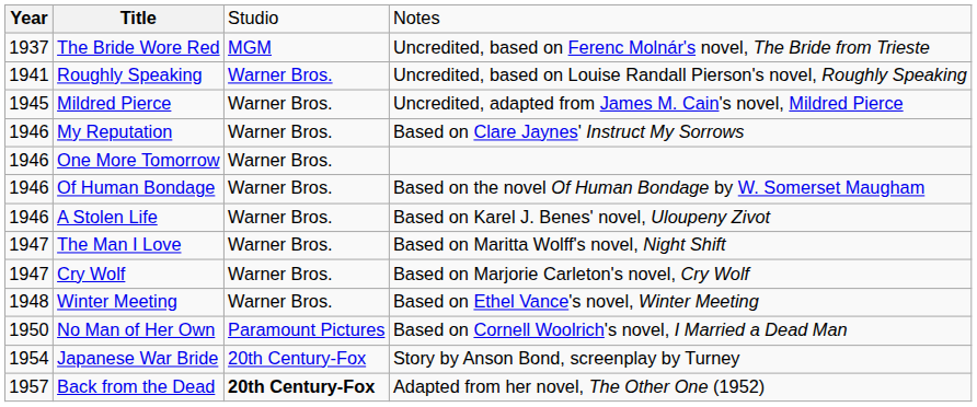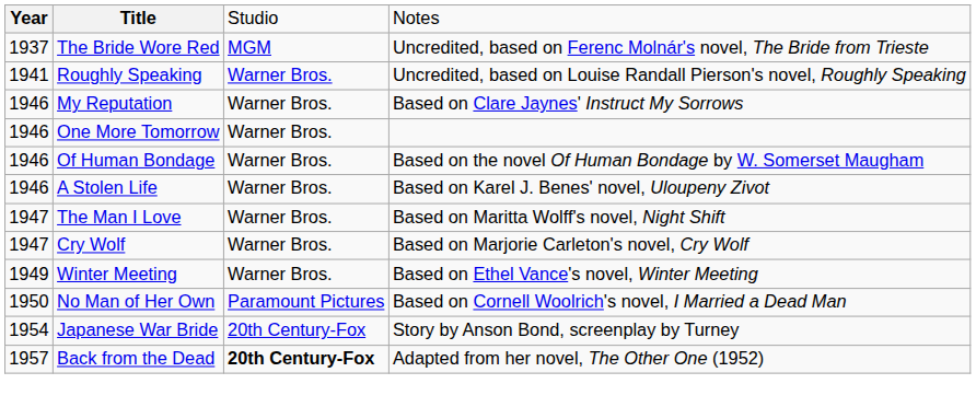 <table class="wikitable">
 <tr>
 <th>Year</th>
 <th>Title</th>
 <td>Studio</td>
 <td>Notes</td>
 </tr>
 <tr>
 <td>1937</td>
 <td><a href='#'>The Bride Wore Red</a></td>
 <td><a href='#'>MGM</a></td>
 <td>Uncredited, based on <a href='#'>Ferenc Molnár's</a> novel, <em>The Bride from Trieste</em></td>
 </tr>
 <tr>
 <td>1941</td>
 <td><a href='#'>Roughly Speaking</a></td>
 <td><a href='#'>Warner Bros.</a></td>
 <td>Uncredited, based on Louise Randall Pierson's novel, <em>Roughly Speaking</em></td>
-</tr>
-<tr>
-<td>1945</td>
-<td><a href='#'>Mildred Pierce</a></td>
-<td>Warner Bros.</td>
-<td>Uncredited, adapted from <a href='#'>James M. Cain</a>'s novel, <a href='#'>Mildred Pierce</a></td>
 </tr>
 <tr>
 <td>1946</td>
 <td><a href='#'>My Reputation</a></td>
 <td>Warner Bros.</td>
 <td>Based on <a href='#'>Clare Jaynes</a>' <em>Instruct My Sorrows</em></td>
 </tr>
 <tr>
 <td>1946</td>
 <td><a href='#'>One More Tomorrow</a></td>
 <td>Warner Bros.</td>
 <td></td>
 </tr>
 <tr>
 <td>1946</td>
 <td><a href='#'>Of Human Bondage</a></td>
 <td>Warner Bros.</td>
 <td>Based on the novel <em>Of Human Bondage</em> by <a href='#'>W. Somerset Maugham</a></td>
 </tr>
 <tr>
 <td>1946</td>
 <td><a href='#'>A Stolen Life</a></td>
 <td>Warner Bros.</td>
 <td>Based on Karel J. Benes' novel, <em>Uloupeny Zivot</em></td>
 </tr>
 <tr>
 <td>1947</td>
 <td><a href='#'>The Man I Love</a></td>
 <td>Warner Bros.</td>
 <td>Based on Maritta Wolff's novel, <em>Night Shift</em></td>
 </tr>
 <tr>
 <td>1947</td>
 <td><a href='#'>Cry Wolf</a></td>
 <td>Warner Bros.</td>
 <td>Based on Marjorie Carleton's novel, <em>Cry Wolf</em></td>
 </tr>
 <tr>
-<td>1948</td>
+<td>1949</td>
 <td><a href='#'>Winter Meeting</a></td>
 <td>Warner Bros.</td>
 <td>Based on <a href='#'>Ethel Vance</a>'s novel, <em>Winter Meeting</em></td>
 </tr>
 <tr>
 <td>1950</td>
 <td><a href='#'>No Man of Her Own</a></td>
 <td><a href='#'>Paramount Pictures</a></td>
 <td>Based on <a href='#'>Cornell Woolrich</a>'s novel, <em>I Married a Dead Man</em></td>
 </tr>
 <tr>
 <td>1954</td>
 <td><a href='#'>Japanese War Bride</a></td>
 <td><a href='#'>20th Century-Fox</a></td>
 <td>Story by Anson Bond, screenplay by Turney</td>
 </tr>
 <tr>
 <td>1957</td>
 <td><a href='#'>Back from the Dead</a></td>
 <td><strong>20th Century-Fox</strong></td>
 <td>Adapted from her novel, <em>The Other One</em> (1952)</td>
 </tr>
 </table>
